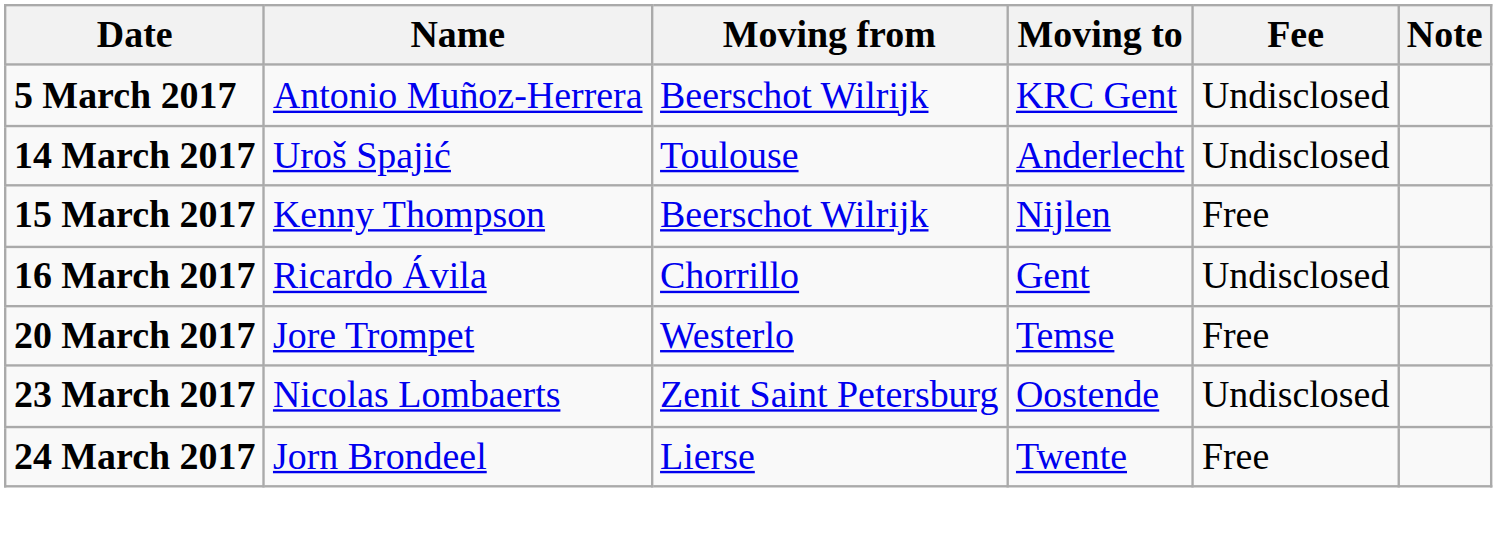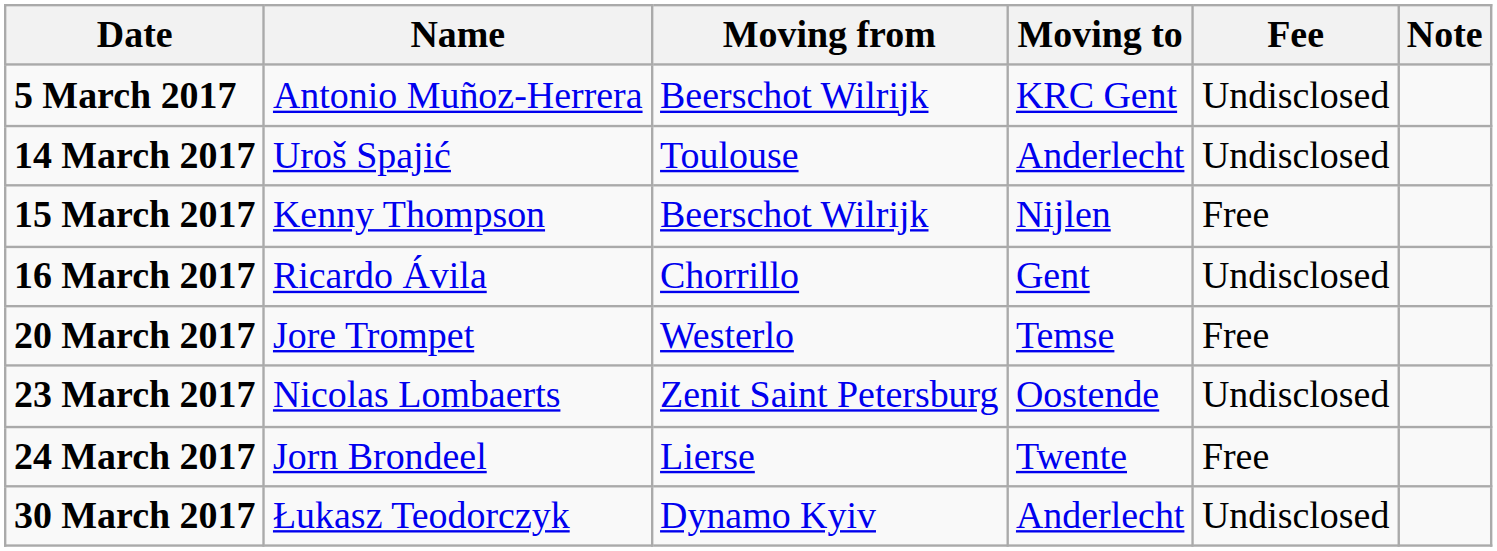 <table class="wikitable sortable">
 <tr>
 <th>Date</th>
 <th>Name</th>
 <th>Moving from</th>
 <th>Moving to</th>
 <th>Fee</th>
 <th>Note</th>
 </tr>
 <tr>
 <td><strong>5 March 2017</strong></td>
 <td> <a href='#'>Antonio Muñoz-Herrera</a></td>
 <td> <a href='#'>Beerschot Wilrijk</a></td>
 <td> <a href='#'>KRC Gent</a></td>
 <td>Undisclosed </td>
 <td align=center></td>
 </tr>
 <tr>
 <td><strong>14 March 2017</strong></td>
 <td> <a href='#'>Uroš Spajić</a></td>
 <td> <a href='#'>Toulouse</a></td>
 <td> <a href='#'>Anderlecht</a></td>
 <td>Undisclosed </td>
 <td align=center></td>
 </tr>
 <tr>
 <td><strong>15 March 2017</strong></td>
 <td> <a href='#'>Kenny Thompson</a></td>
 <td> <a href='#'>Beerschot Wilrijk</a></td>
 <td> <a href='#'>Nijlen</a></td>
 <td>Free </td>
 <td></td>
 </tr>
 <tr>
 <td><strong>16 March 2017</strong></td>
 <td> <a href='#'>Ricardo Ávila</a></td>
 <td> <a href='#'>Chorrillo</a></td>
 <td> <a href='#'>Gent</a></td>
 <td>Undisclosed </td>
 <td></td>
 </tr>
 <tr>
 <td><strong>20 March 2017</strong></td>
 <td> <a href='#'>Jore Trompet</a></td>
 <td> <a href='#'>Westerlo</a></td>
 <td> <a href='#'>Temse</a></td>
 <td>Free </td>
 <td align=center></td>
 </tr>
 <tr>
 <td><strong>23 March 2017</strong></td>
 <td> <a href='#'>Nicolas Lombaerts</a></td>
 <td> <a href='#'>Zenit Saint Petersburg</a></td>
 <td> <a href='#'>Oostende</a></td>
 <td>Undisclosed </td>
 <td></td>
 </tr>
 <tr>
 <td><strong>24 March 2017</strong></td>
 <td> <a href='#'>Jorn Brondeel</a></td>
 <td> <a href='#'>Lierse</a></td>
 <td> <a href='#'>Twente</a></td>
 <td>Free </td>
 <td align=center></td>
 </tr>
+<tr>
+<td><strong>30 March 2017</strong></td>
+<td> <a href='#'>Łukasz Teodorczyk</a></td>
+<td> <a href='#'>Dynamo Kyiv</a></td>
+<td> <a href='#'>Anderlecht</a></td>
+<td>Undisclosed </td>
+<td align=center></td>
+</tr>
 </table>
